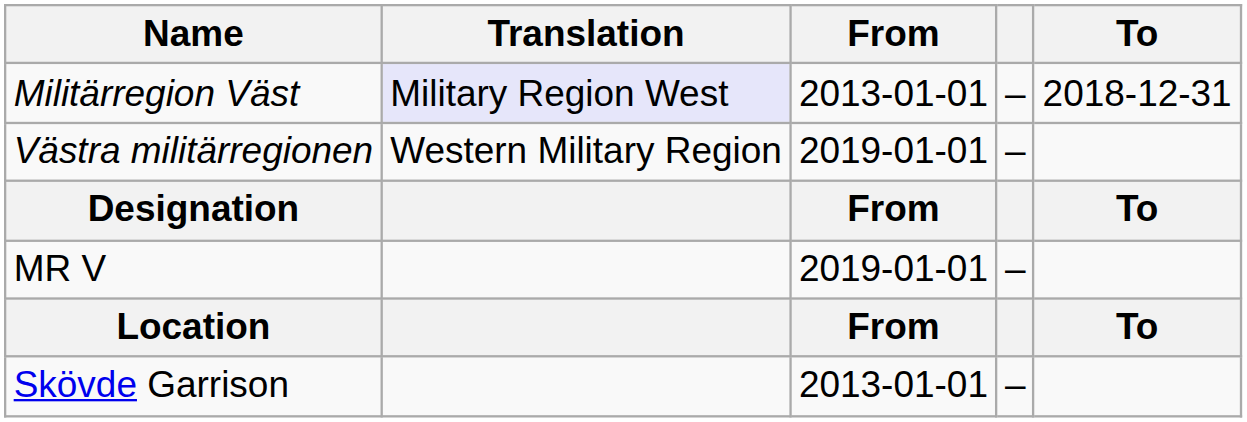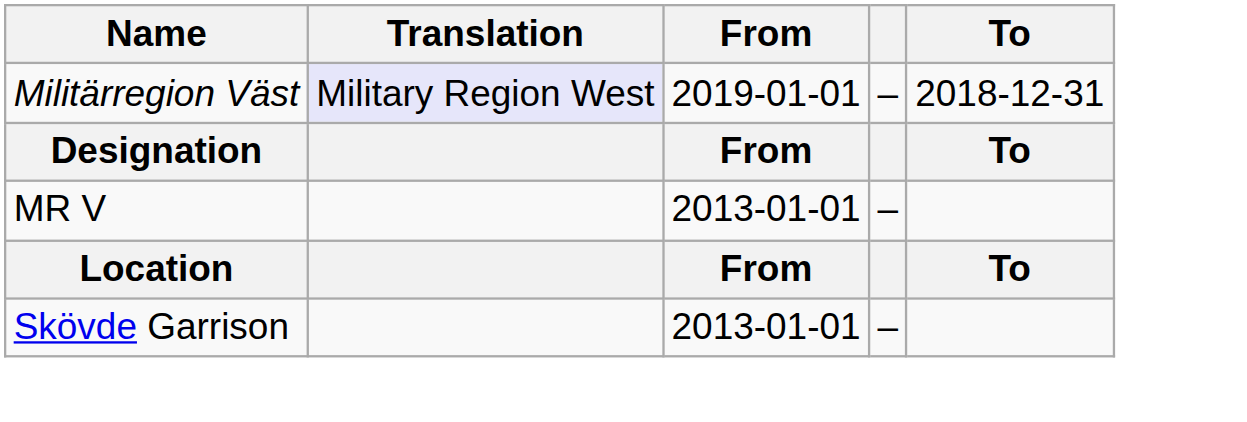 <table class="wikitable">
 <tr>
 <th style="font-weight:bold;">Name</th>
 <th style="font-weight:bold;">Translation</th>
 <th style="text-align: center; font-weight:bold;">From</th>
 <th></th>
 <th style="text-align: center; font-weight:bold;">To</th>
 </tr>
 <tr>
 <td style="font-style:italic;">Militärregion Väst</td>
 <td style="background: lavender;">Military Region West</td>
-<td>2013-01-01</td>
+<td>2019-01-01</td>
 <td>–</td>
 <td>2018-12-31</td>
-</tr>
-<tr>
-<td style="font-style:italic;">Västra militärregionen</td>
-<td>Western Military Region</td>
-<td>2019-01-01</td>
-<td>–</td>
-<td></td>
 </tr>
 <tr>
 <th style="font-weight:bold;">Designation</th>
 <th style="font-weight:bold;"></th>
 <th style="text-align: center; font-weight:bold;">From</th>
 <th></th>
 <th style="text-align: center; font-weight:bold;">To</th>
 </tr>
 <tr>
 <td>MR V</td>
 <td></td>
-<td>2019-01-01</td>
+<td style="text-align: center;">2013-01-01</td>
 <td style="text-align: center;">–</td>
 <td style="text-align: center;"></td>
 </tr>
 <tr>
 <th style="font-weight:bold;">Location</th>
 <th style="font-weight:bold;"></th>
 <th style="text-align: center; font-weight:bold;">From</th>
 <th></th>
 <th style="text-align: center; font-weight:bold;">To</th>
 </tr>
 <tr>
 <td><a href='#'>Skövde</a> Garrison</td>
 <td></td>
 <td style="text-align: center;">2013-01-01</td>
 <td style="text-align: center;">–</td>
 <td style="text-align: center;"></td>
 </tr>
 </table>
